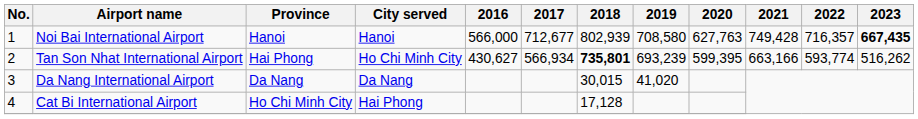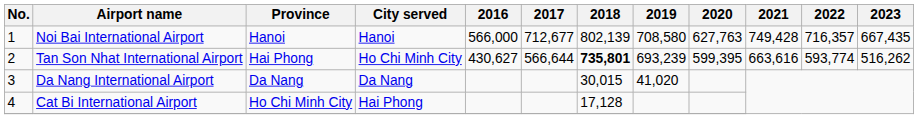 <table class="wikitable">
 <tr>
 <th>No.</th>
 <th>Airport name</th>
 <th>Province</th>
 <th>City served</th>
 <th>2016</th>
 <th>2017</th>
 <th>2018</th>
 <th>2019</th>
 <th>2020</th>
 <th>2021</th>
 <th>2022</th>
 <th>2023</th>
 </tr>
 <tr>
 <td>1</td>
 <td><a href='#'>Noi Bai International Airport</a></td>
 <td><a href='#'>Hanoi</a></td>
 <td><a href='#'>Hanoi</a></td>
 <td>566,000</td>
 <td>712,677</td>
-<td>802,939</td>
+<td>802,139</td>
 <td>708,580</td>
 <td>627,763</td>
 <td>749,428</td>
 <td>716,357</td>
-<td><strong>667,435</strong></td>
+<td>667,435</td>
 </tr>
 <tr>
 <td>2</td>
 <td><a href='#'>Tan Son Nhat International Airport</a></td>
 <td><a href='#'>Hai Phong</a></td>
 <td><a href='#'>Ho Chi Minh City</a></td>
 <td>430,627</td>
-<td>566,934</td>
+<td>566,644</td>
 <td><strong>735,801</strong></td>
 <td>693,239</td>
 <td>599,395</td>
-<td>663,166</td>
+<td>663,616</td>
 <td>593,774</td>
 <td>516,262</td>
 </tr>
 <tr>
 <td>3</td>
 <td><a href='#'>Da Nang International Airport</a></td>
 <td><a href='#'>Da Nang</a></td>
 <td><a href='#'>Da Nang</a></td>
 <td></td>
 <td></td>
 <td>30,015</td>
 <td>41,020</td>
 <td></td>
 </tr>
 <tr>
 <td>4</td>
 <td><a href='#'>Cat Bi International Airport</a></td>
 <td><a href='#'>Ho Chi Minh City</a></td>
 <td><a href='#'>Hai Phong</a></td>
 <td></td>
 <td></td>
 <td>17,128</td>
 <td></td>
 <td></td>
 </tr>
 <tr>
 </tr>
 </table>
